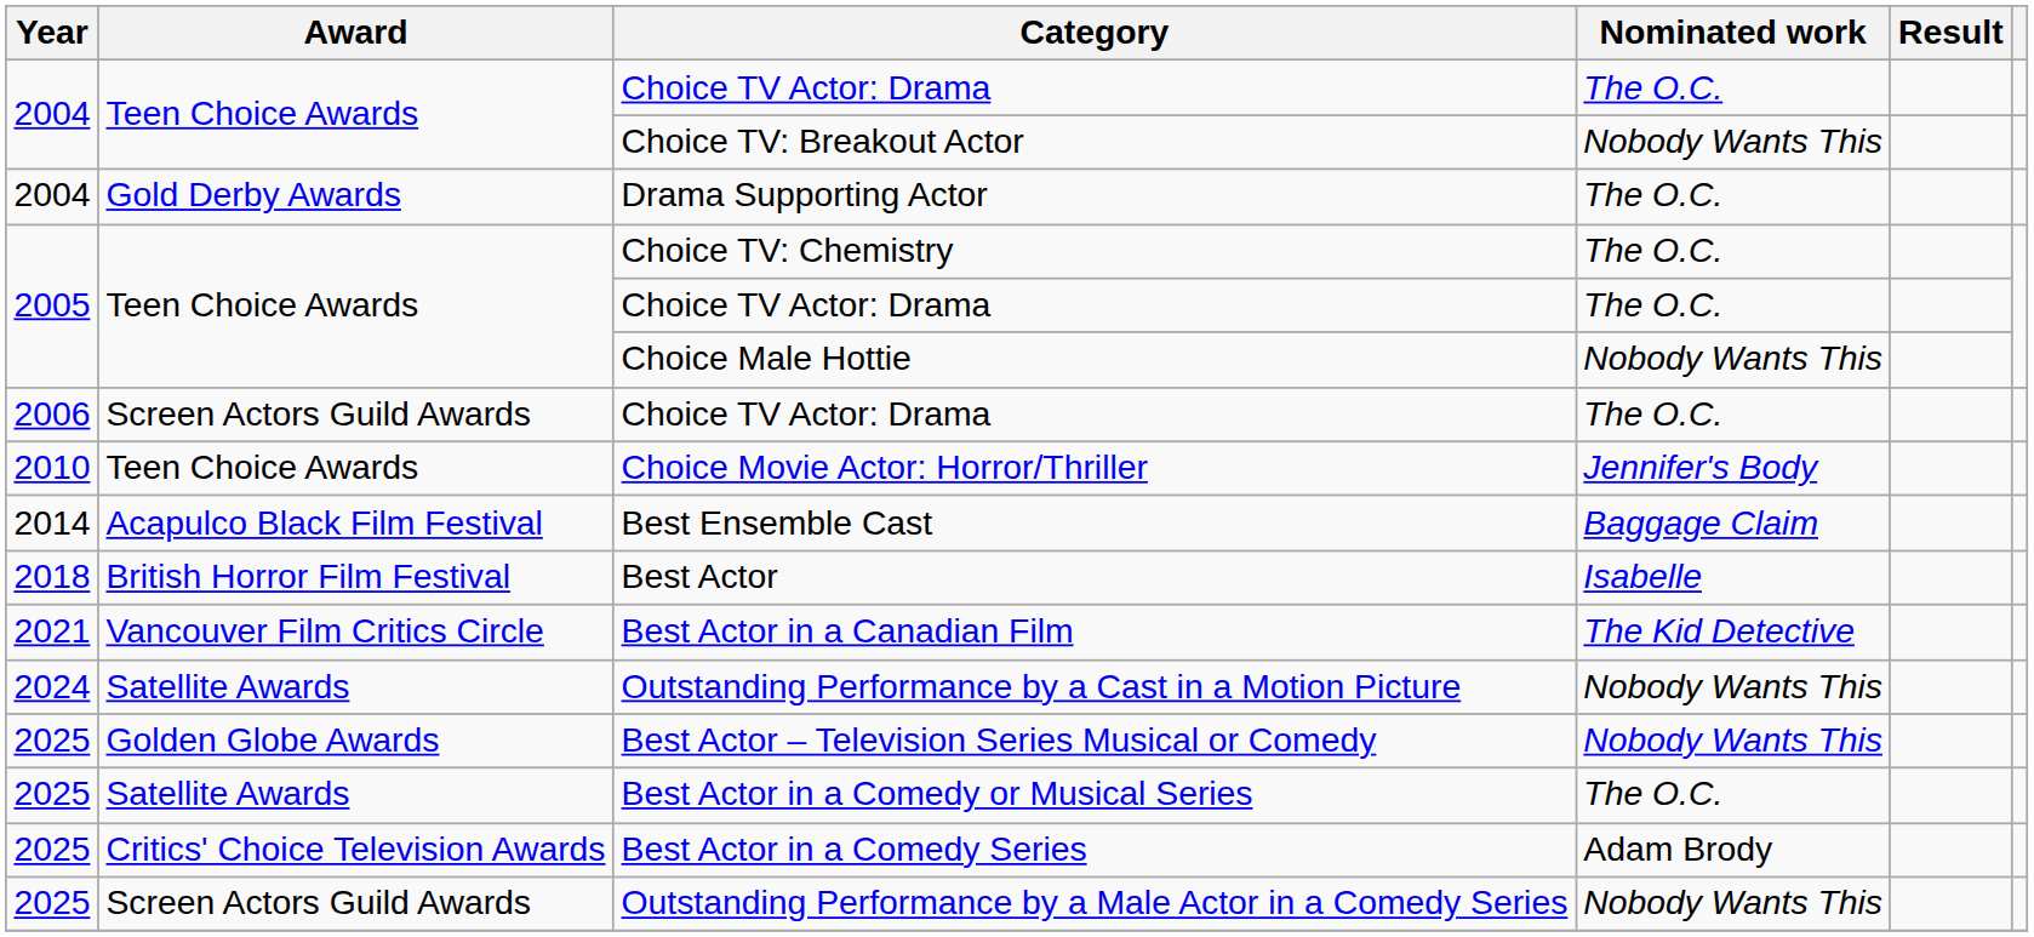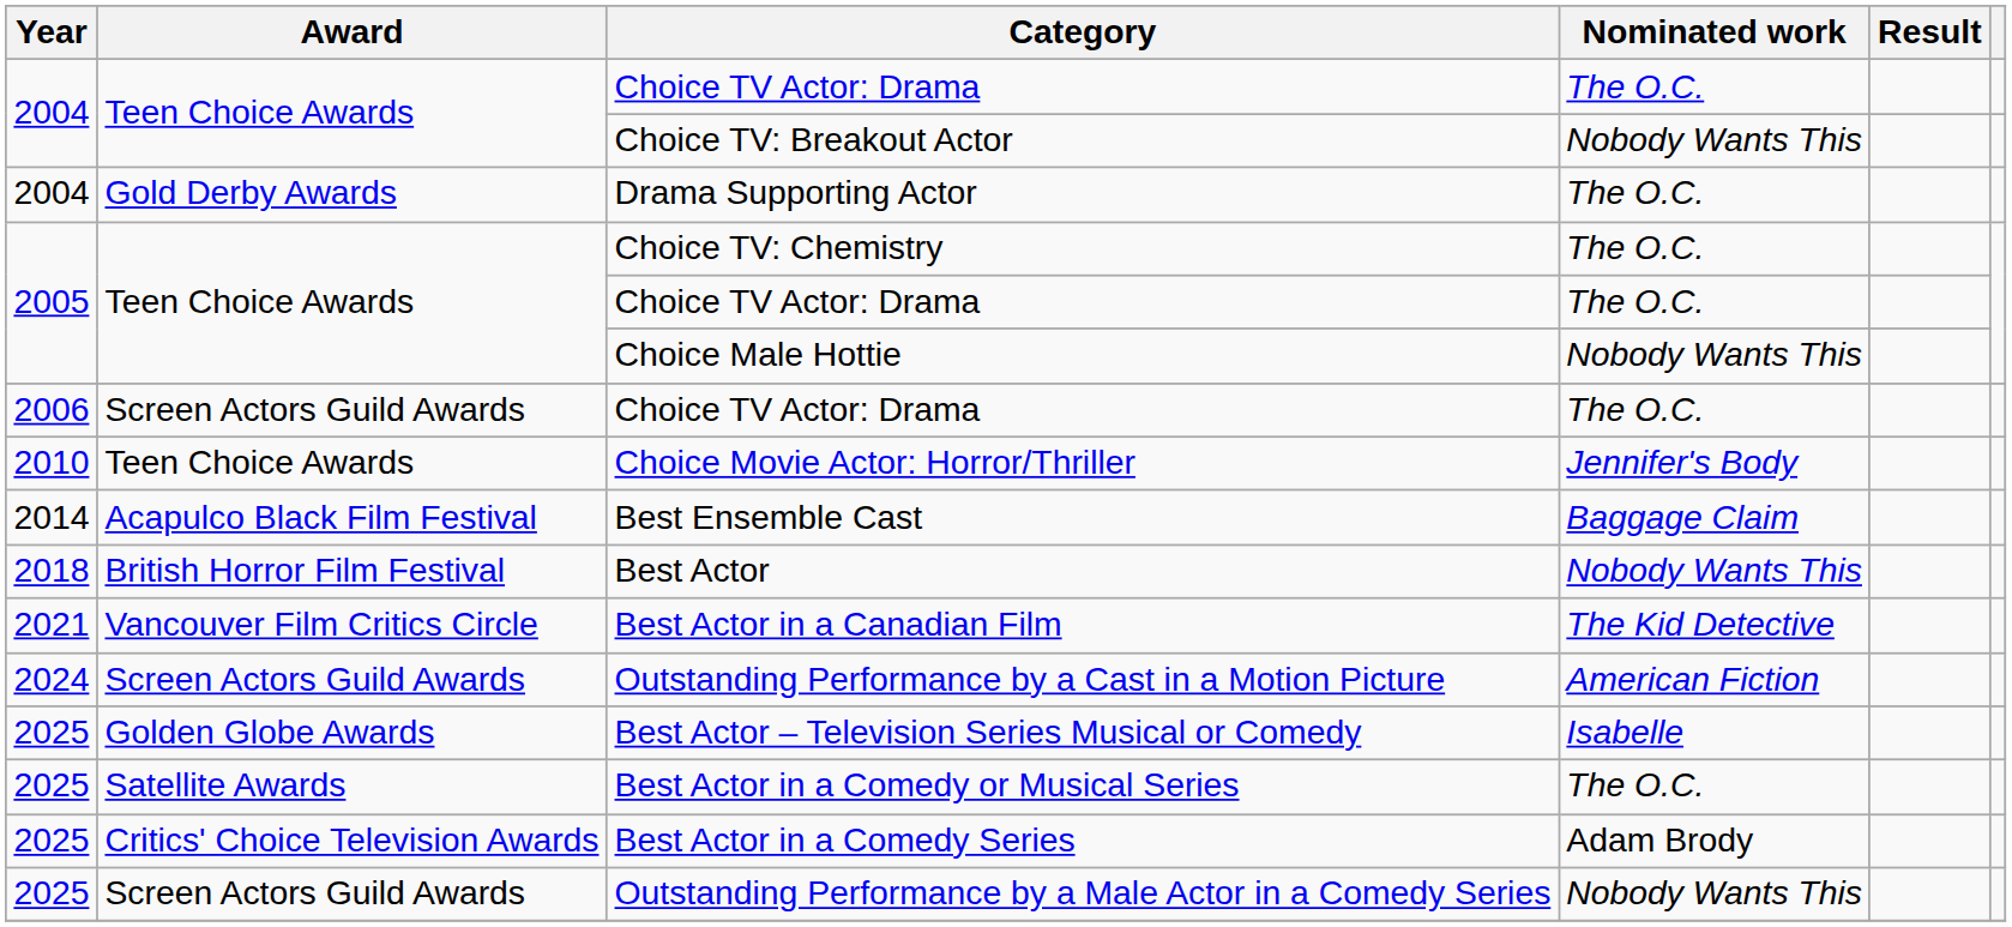 <table class="wikitable sortable">
 <tr>
 <th>Year</th>
 <th>Award</th>
 <th>Category</th>
 <th>Nominated work</th>
 <th>Result</th>
 <th class="unsortable"></th>
 </tr>
 <tr>
 <td rowspan="2"><a href='#'>2004</a></td>
 <td rowspan="2"><a href='#'>Teen Choice Awards</a></td>
 <td><a href='#'>Choice TV Actor: Drama</a></td>
 <td data-sort-value="O.C., The "><em><a href='#'>The O.C.</a></em></td>
 <td></td>
 <td></td>
 </tr>
 <tr>
 <td>Choice TV: Breakout Actor</td>
 <td><em>Nobody Wants This</em></td>
 <td></td>
 <td></td>
 </tr>
 <tr>
 <td>2004</td>
 <td><a href='#'>Gold Derby Awards</a></td>
 <td>Drama Supporting Actor</td>
 <td><em>The O.C.</em></td>
 <td></td>
 <td></td>
 </tr>
 <tr>
 <td rowspan="3"><a href='#'>2005</a></td>
 <td rowspan="3">Teen Choice Awards</td>
 <td>Choice TV: Chemistry </td>
 <td data-sort-value="O.C., The "><em>The O.C.</em></td>
 <td></td>
 <td rowspan="3"></td>
 </tr>
 <tr>
 <td>Choice TV Actor: Drama</td>
 <td data-sort-value="O.C., The "><em>The O.C.</em></td>
 <td></td>
 </tr>
 <tr>
 <td>Choice Male Hottie</td>
 <td><em>Nobody Wants This</em></td>
 <td></td>
 </tr>
 <tr>
 <td><a href='#'>2006</a></td>
 <td>Screen Actors Guild Awards</td>
 <td>Choice TV Actor: Drama</td>
 <td data-sort-value="O.C., The "><em>The O.C.</em></td>
 <td></td>
 <td></td>
 </tr>
 <tr>
 <td><a href='#'>2010</a></td>
 <td>Teen Choice Awards</td>
 <td><a href='#'>Choice Movie Actor: Horror/Thriller</a></td>
 <td><em><a href='#'>Jennifer's Body</a></em></td>
 <td></td>
 <td></td>
 </tr>
 <tr>
 <td>2014</td>
 <td><a href='#'>Acapulco Black Film Festival</a></td>
 <td>Best Ensemble Cast</td>
 <td><em><a href='#'>Baggage Claim</a></em></td>
 <td></td>
 <td></td>
 </tr>
 <tr>
 <td><a href='#'>2018</a></td>
 <td><a href='#'>British Horror Film Festival</a></td>
 <td>Best Actor</td>
-<td><em><a href='#'>Isabelle</a></em></td>
+<td><em><a href='#'>Nobody Wants This</a></em></td>
 <td></td>
 <td></td>
 </tr>
 <tr>
 <td><a href='#'>2021</a></td>
 <td><a href='#'>Vancouver Film Critics Circle</a></td>
 <td><a href='#'>Best Actor in a Canadian Film</a></td>
 <td><em><a href='#'>The Kid Detective</a></em></td>
 <td></td>
 <td></td>
 </tr>
 <tr>
 <td><a href='#'>2024</a></td>
-<td><a href='#'>Satellite Awards</a></td>
+<td><a href='#'>Screen Actors Guild Awards</a></td>
 <td><a href='#'>Outstanding Performance by a Cast in a Motion Picture</a></td>
-<td><em>Nobody Wants This</em></td>
+<td><em><a href='#'>American Fiction</a></em></td>
 <td></td>
 <td></td>
 </tr>
 <tr>
 <td><a href='#'>2025</a></td>
 <td><a href='#'>Golden Globe Awards</a></td>
 <td><a href='#'>Best Actor – Television Series Musical or Comedy</a></td>
-<td><em><a href='#'>Nobody Wants This</a></em></td>
+<td><em><a href='#'>Isabelle</a></em></td>
 <td></td>
 <td></td>
 </tr>
 <tr>
 <td><a href='#'>2025</a></td>
 <td><a href='#'>Satellite Awards</a></td>
 <td><a href='#'>Best Actor in a Comedy or Musical Series</a></td>
 <td data-sort-value="O.C., The "><em>The O.C.</em></td>
 <td></td>
 <td></td>
 </tr>
 <tr>
 <td><a href='#'>2025</a></td>
 <td><a href='#'>Critics' Choice Television Awards</a></td>
 <td><a href='#'>Best Actor in a Comedy Series</a></td>
 <td>Adam Brody</td>
 <td></td>
 <td></td>
 </tr>
 <tr>
 <td><a href='#'>2025</a></td>
 <td>Screen Actors Guild Awards</td>
 <td><a href='#'>Outstanding Performance by a Male Actor in a Comedy Series</a></td>
 <td><em>Nobody Wants This</em></td>
 <td></td>
 <td></td>
 </tr>
 <tr>
 </tr>
 </table>
